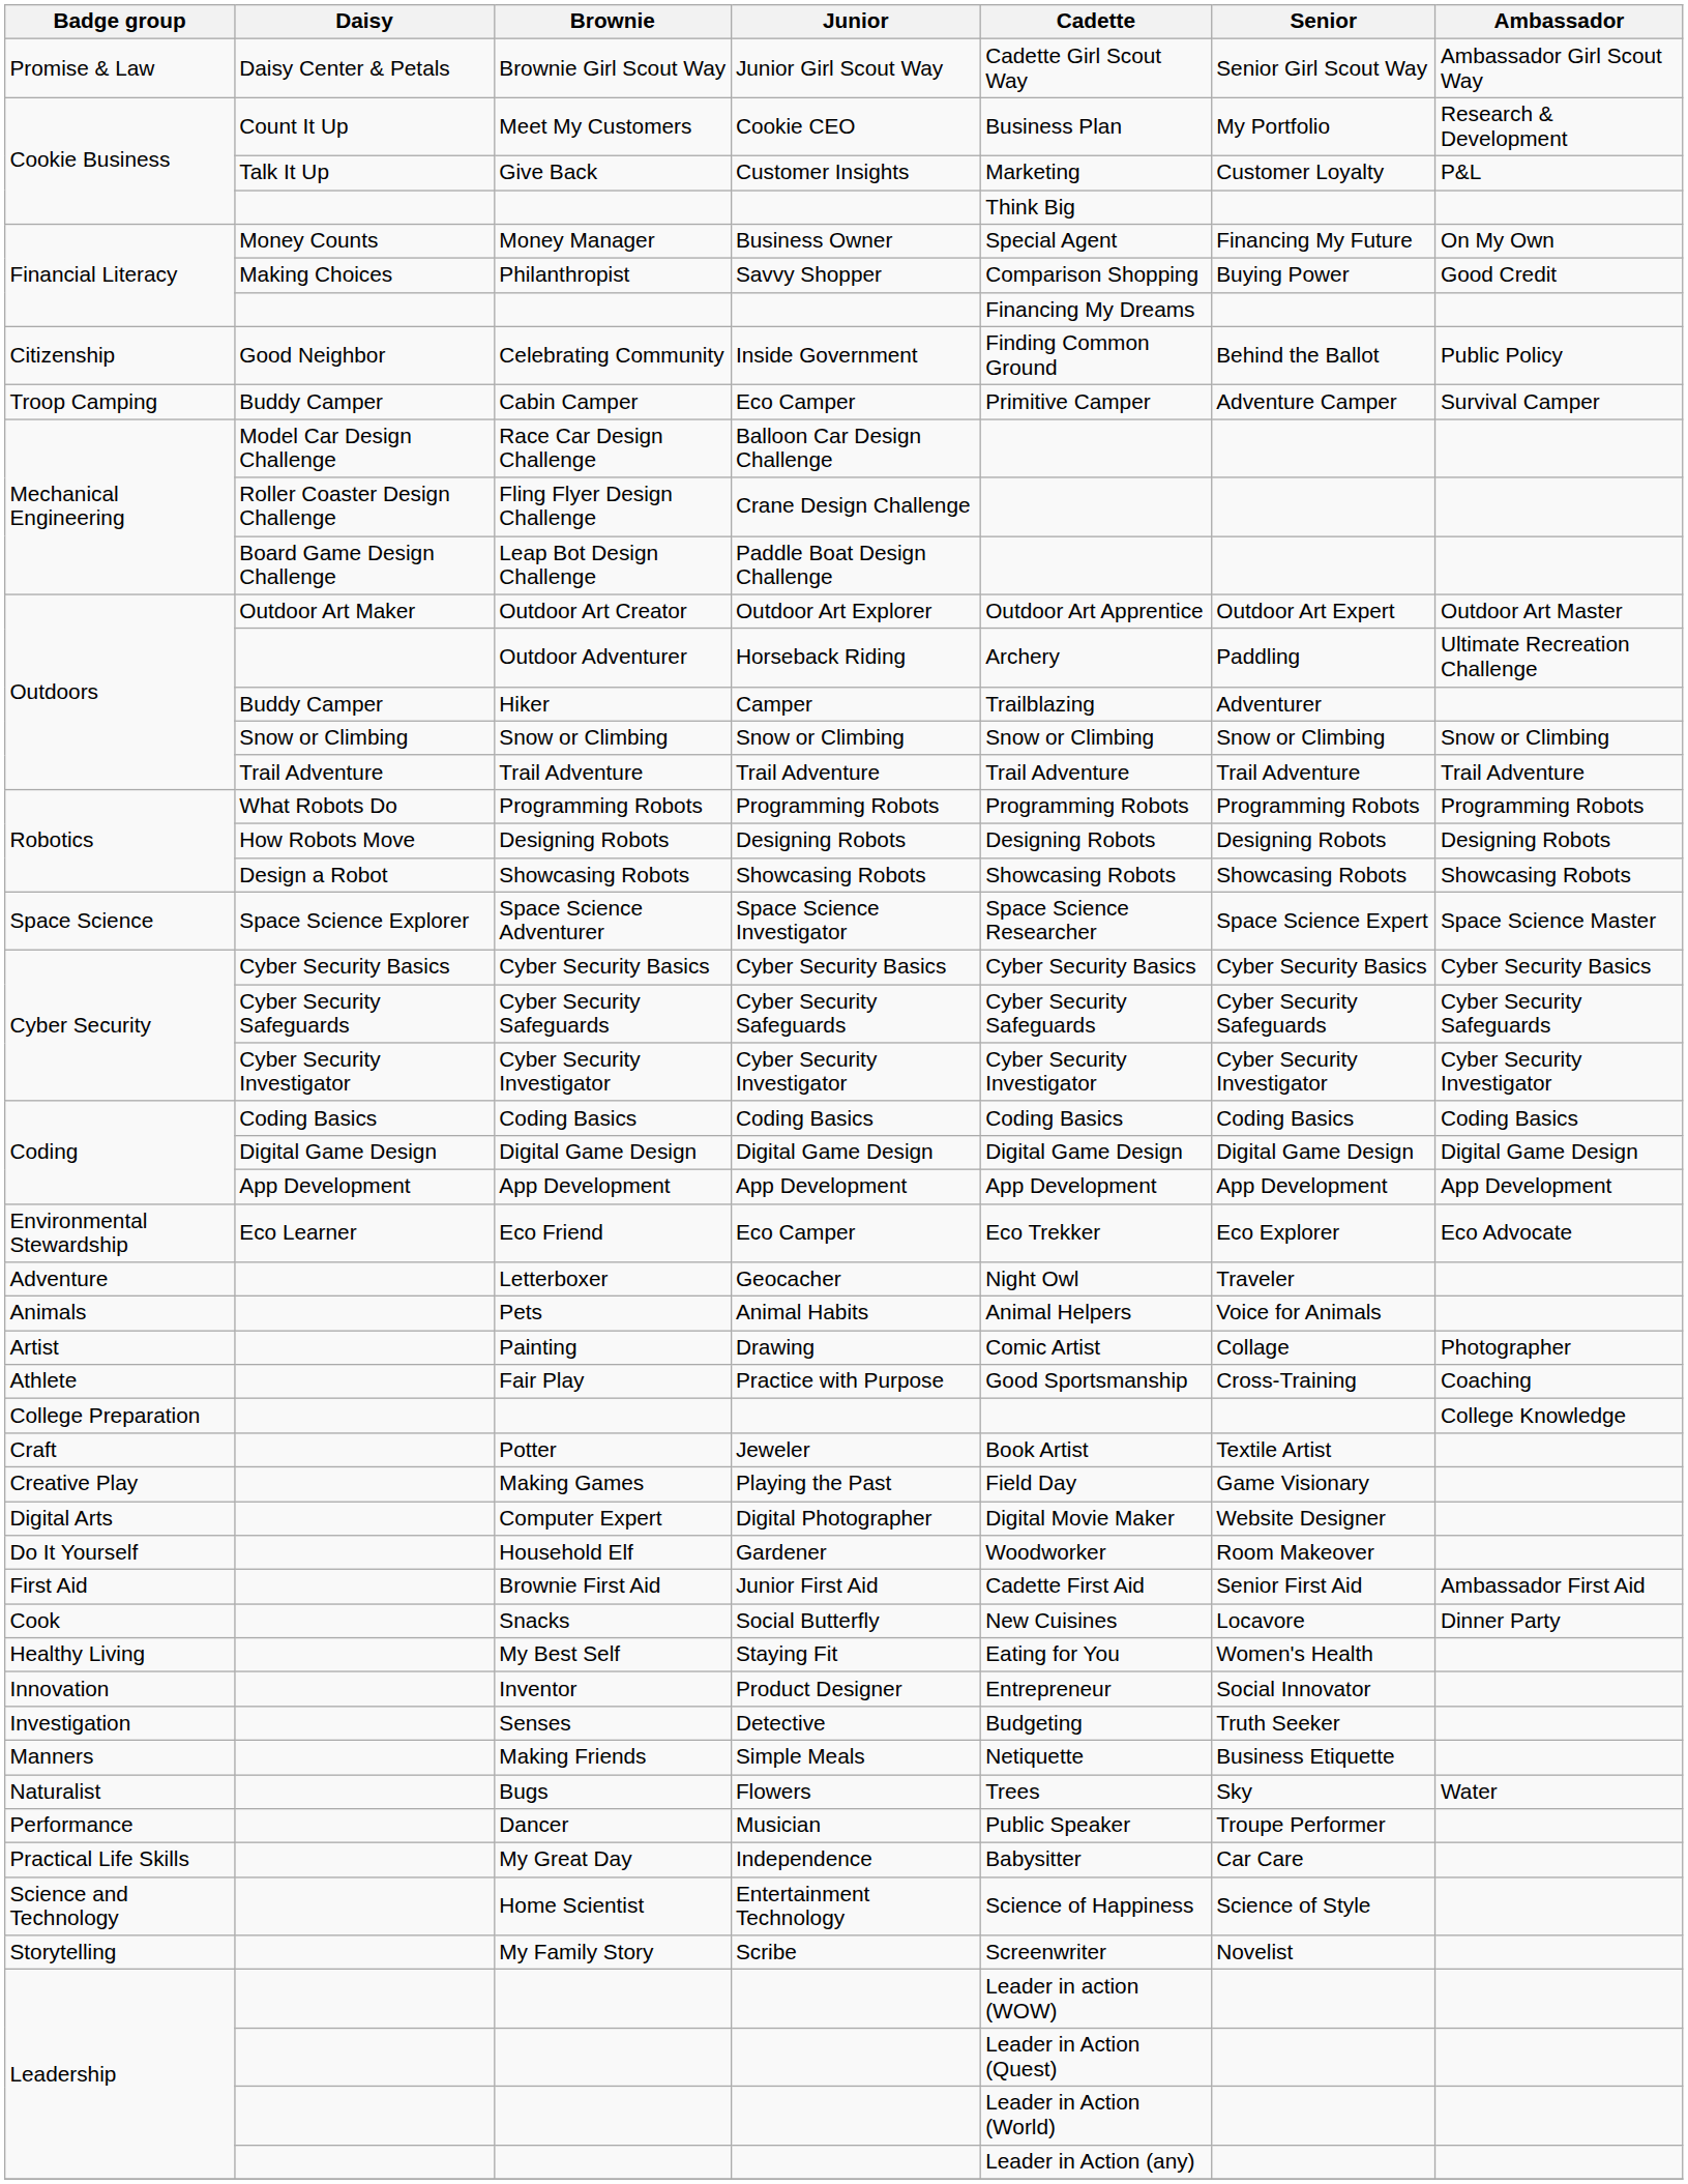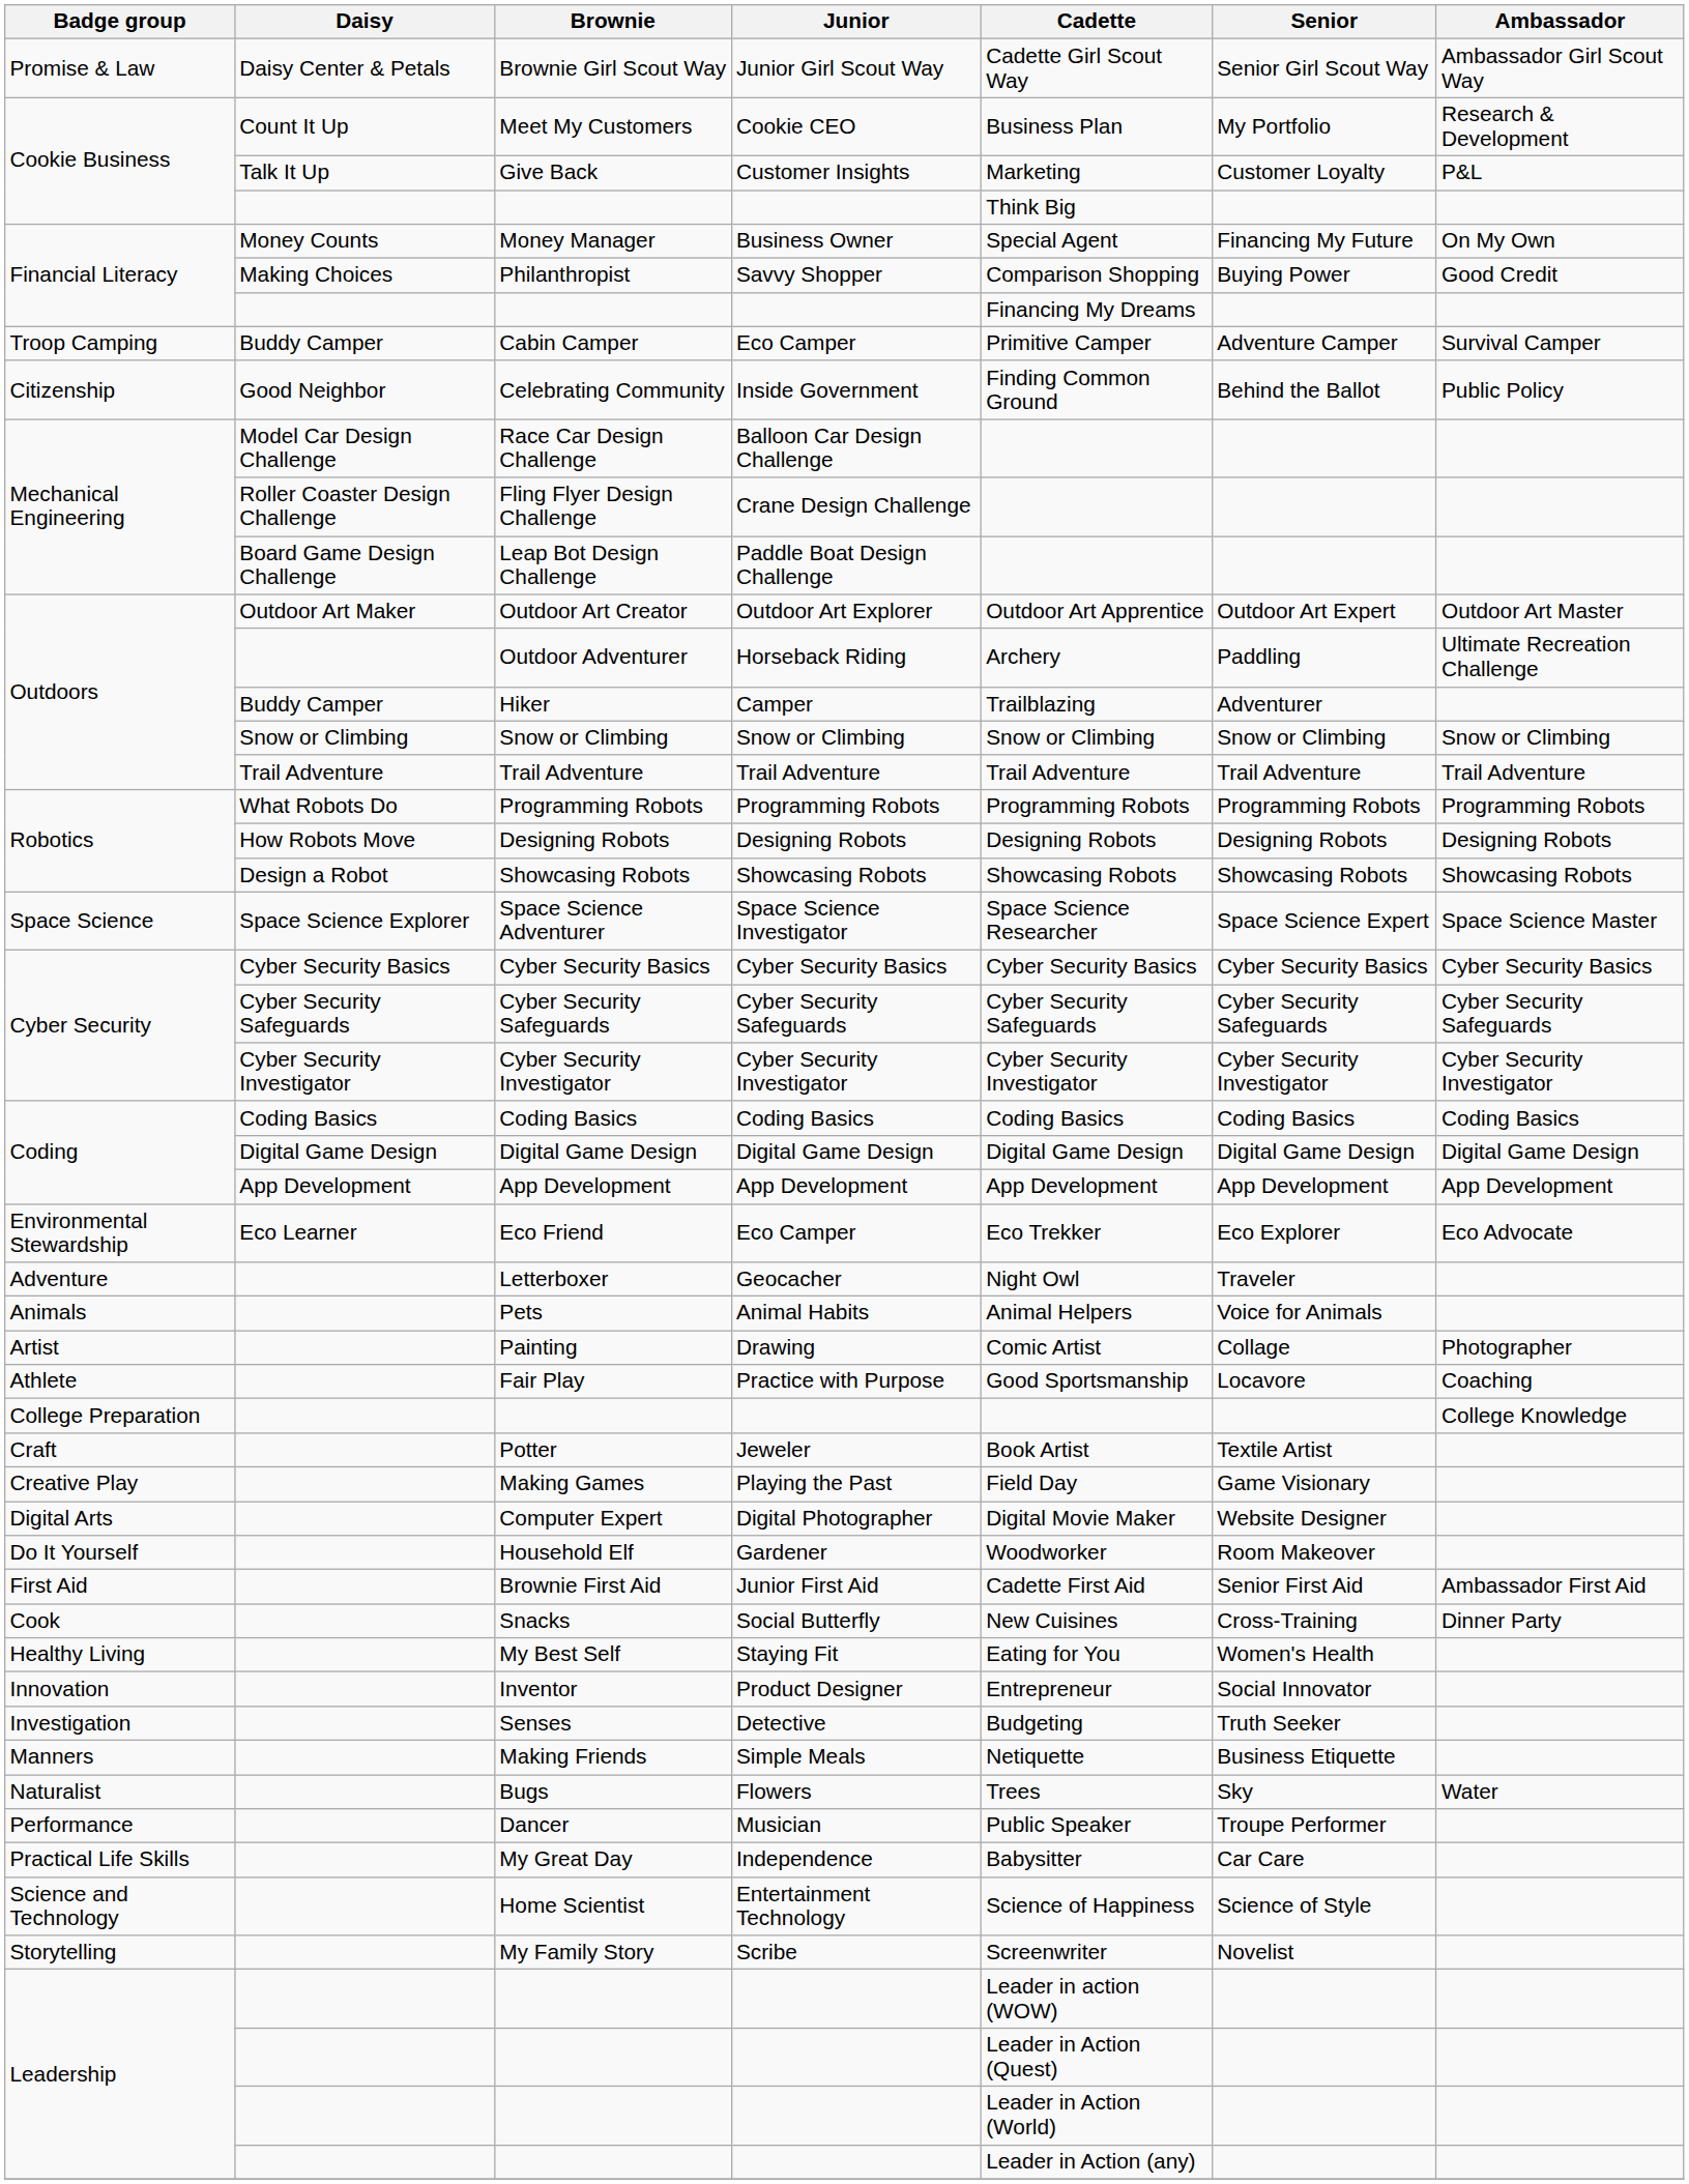 <table class = "wikitable sortable">
 <tr>
 <th>Badge group</th>
 <th>Daisy</th>
 <th>Brownie</th>
 <th>Junior</th>
 <th>Cadette</th>
 <th>Senior</th>
 <th>Ambassador</th>
 </tr>
 <tr>
 <td>Promise & Law</td>
 <td>Daisy Center & Petals</td>
 <td>Brownie Girl Scout Way</td>
 <td>Junior Girl Scout Way</td>
 <td>Cadette Girl Scout Way</td>
 <td>Senior Girl Scout Way</td>
 <td>Ambassador Girl Scout Way</td>
 </tr>
 <tr>
 <td rowspan = "3">Cookie Business</td>
 <td>Count It Up</td>
 <td>Meet My Customers</td>
 <td>Cookie CEO</td>
 <td>Business Plan</td>
 <td>My Portfolio</td>
 <td>Research & Development</td>
 </tr>
 <tr>
 <td>Talk It Up</td>
 <td>Give Back</td>
 <td>Customer Insights</td>
 <td>Marketing</td>
 <td>Customer Loyalty</td>
 <td>P&L</td>
 </tr>
 <tr>
 <td></td>
 <td></td>
 <td></td>
 <td>Think Big</td>
 <td></td>
 <td></td>
 </tr>
 <tr>
 <td rowspan = "3">Financial Literacy</td>
 <td>Money Counts</td>
 <td>Money Manager</td>
 <td>Business Owner</td>
 <td>Special Agent</td>
 <td>Financing My Future</td>
 <td>On My Own</td>
 </tr>
 <tr>
 <td>Making Choices</td>
 <td>Philanthropist</td>
 <td>Savvy Shopper</td>
 <td>Comparison Shopping</td>
 <td>Buying Power</td>
 <td>Good Credit</td>
 </tr>
 <tr>
 <td></td>
 <td></td>
 <td></td>
 <td>Financing My Dreams</td>
 <td></td>
 <td></td>
 </tr>
 <tr>
+<td>Troop Camping</td>
+<td>Buddy Camper</td>
+<td>Cabin Camper</td>
+<td>Eco Camper</td>
+<td>Primitive Camper</td>
+<td>Adventure Camper</td>
+<td>Survival Camper</td>
+</tr>
+<tr>
 <td>Citizenship</td>
 <td>Good Neighbor</td>
 <td>Celebrating Community</td>
 <td>Inside Government</td>
 <td>Finding Common Ground</td>
 <td>Behind the Ballot</td>
 <td>Public Policy</td>
-</tr>
-<tr>
-<td>Troop Camping</td>
-<td>Buddy Camper</td>
-<td>Cabin Camper</td>
-<td>Eco Camper</td>
-<td>Primitive Camper</td>
-<td>Adventure Camper</td>
-<td>Survival Camper</td>
 </tr>
 <tr>
 <td rowspan = "3">Mechanical Engineering</td>
 <td>Model Car Design Challenge</td>
 <td>Race Car Design Challenge</td>
 <td>Balloon Car Design Challenge</td>
 <td></td>
 <td></td>
 <td></td>
 </tr>
 <tr>
 <td>Roller Coaster Design Challenge</td>
 <td>Fling Flyer Design Challenge</td>
 <td>Crane Design Challenge</td>
 <td></td>
 <td></td>
 <td></td>
 </tr>
 <tr>
 <td>Board Game Design Challenge</td>
 <td>Leap Bot Design Challenge</td>
 <td>Paddle Boat Design Challenge</td>
 <td></td>
 <td></td>
 <td></td>
 </tr>
 <tr>
 <td rowspan = "5">Outdoors</td>
 <td>Outdoor Art Maker</td>
 <td>Outdoor Art Creator</td>
 <td>Outdoor Art Explorer</td>
 <td>Outdoor Art Apprentice</td>
 <td>Outdoor Art Expert</td>
 <td>Outdoor Art Master</td>
 </tr>
 <tr>
 <td></td>
 <td>Outdoor Adventurer</td>
 <td>Horseback Riding</td>
 <td>Archery</td>
 <td>Paddling</td>
 <td>Ultimate Recreation Challenge</td>
 </tr>
 <tr>
 <td>Buddy Camper</td>
 <td>Hiker</td>
 <td>Camper</td>
 <td>Trailblazing</td>
 <td>Adventurer</td>
 <td></td>
 </tr>
 <tr>
 <td>Snow or Climbing</td>
 <td>Snow or Climbing</td>
 <td>Snow or Climbing</td>
 <td>Snow or Climbing</td>
 <td>Snow or Climbing</td>
 <td>Snow or Climbing</td>
 </tr>
 <tr>
 <td>Trail Adventure</td>
 <td>Trail Adventure</td>
 <td>Trail Adventure</td>
 <td>Trail Adventure</td>
 <td>Trail Adventure</td>
 <td>Trail Adventure</td>
 </tr>
 <tr>
 <td rowspan = "3">Robotics</td>
 <td>What Robots Do</td>
 <td>Programming Robots</td>
 <td>Programming Robots</td>
 <td>Programming Robots</td>
 <td>Programming Robots</td>
 <td>Programming Robots</td>
 </tr>
 <tr>
 <td>How Robots Move</td>
 <td>Designing Robots</td>
 <td>Designing Robots</td>
 <td>Designing Robots</td>
 <td>Designing Robots</td>
 <td>Designing Robots</td>
 </tr>
 <tr>
 <td>Design a Robot</td>
 <td>Showcasing Robots</td>
 <td>Showcasing Robots</td>
 <td>Showcasing Robots</td>
 <td>Showcasing Robots</td>
 <td>Showcasing Robots</td>
 </tr>
 <tr>
 <td>Space Science</td>
 <td>Space Science Explorer</td>
 <td>Space Science Adventurer</td>
 <td>Space Science Investigator</td>
 <td>Space Science Researcher</td>
 <td>Space Science Expert</td>
 <td>Space Science Master</td>
 </tr>
 <tr>
 <td rowspan = "3">Cyber Security</td>
 <td>Cyber Security Basics</td>
 <td>Cyber Security Basics</td>
 <td>Cyber Security Basics</td>
 <td>Cyber Security Basics</td>
 <td>Cyber Security Basics</td>
 <td>Cyber Security Basics</td>
 </tr>
 <tr>
 <td>Cyber Security Safeguards</td>
 <td>Cyber Security Safeguards</td>
 <td>Cyber Security Safeguards</td>
 <td>Cyber Security Safeguards</td>
 <td>Cyber Security Safeguards</td>
 <td>Cyber Security Safeguards</td>
 </tr>
 <tr>
 <td>Cyber Security Investigator</td>
 <td>Cyber Security Investigator</td>
 <td>Cyber Security Investigator</td>
 <td>Cyber Security Investigator</td>
 <td>Cyber Security Investigator</td>
 <td>Cyber Security Investigator</td>
 </tr>
 <tr>
 <td rowspan = "3">Coding</td>
 <td>Coding Basics</td>
 <td>Coding Basics</td>
 <td>Coding Basics</td>
 <td>Coding Basics</td>
 <td>Coding Basics</td>
 <td>Coding Basics</td>
 </tr>
 <tr>
 <td>Digital Game Design</td>
 <td>Digital Game Design</td>
 <td>Digital Game Design</td>
 <td>Digital Game Design</td>
 <td>Digital Game Design</td>
 <td>Digital Game Design</td>
 </tr>
 <tr>
 <td>App Development</td>
 <td>App Development</td>
 <td>App Development</td>
 <td>App Development</td>
 <td>App Development</td>
 <td>App Development</td>
 </tr>
 <tr>
 <td>Environmental Stewardship</td>
 <td>Eco Learner</td>
 <td>Eco Friend</td>
 <td>Eco Camper</td>
 <td>Eco Trekker</td>
 <td>Eco Explorer</td>
 <td>Eco Advocate</td>
 </tr>
 <tr>
 <td>Adventure</td>
 <td></td>
 <td>Letterboxer</td>
 <td>Geocacher</td>
 <td>Night Owl</td>
 <td>Traveler</td>
 <td></td>
 </tr>
 <tr>
 <td>Animals</td>
 <td></td>
 <td>Pets</td>
 <td>Animal Habits</td>
 <td>Animal Helpers</td>
 <td>Voice for Animals</td>
 <td></td>
 </tr>
 <tr>
 <td>Artist</td>
 <td></td>
 <td>Painting</td>
 <td>Drawing</td>
 <td>Comic Artist</td>
 <td>Collage</td>
 <td>Photographer</td>
 </tr>
 <tr>
 <td>Athlete</td>
 <td></td>
 <td>Fair Play</td>
 <td>Practice with Purpose</td>
 <td>Good Sportsmanship</td>
-<td>Cross-Training</td>
+<td>Locavore</td>
 <td>Coaching</td>
 </tr>
 <tr>
 <td>College Preparation</td>
 <td></td>
 <td></td>
 <td></td>
 <td></td>
 <td></td>
 <td>College Knowledge</td>
 </tr>
 <tr>
 <td>Craft</td>
 <td></td>
 <td>Potter</td>
 <td>Jeweler</td>
 <td>Book Artist</td>
 <td>Textile Artist</td>
 <td></td>
 </tr>
 <tr>
 <td>Creative Play</td>
 <td></td>
 <td>Making Games</td>
 <td>Playing the Past</td>
 <td>Field Day</td>
 <td>Game Visionary</td>
 <td></td>
 </tr>
 <tr>
 <td>Digital Arts</td>
 <td></td>
 <td>Computer Expert</td>
 <td>Digital Photographer</td>
 <td>Digital Movie Maker</td>
 <td>Website Designer</td>
 <td></td>
 </tr>
 <tr>
 <td>Do It Yourself</td>
 <td></td>
 <td>Household Elf</td>
 <td>Gardener</td>
 <td>Woodworker</td>
 <td>Room Makeover</td>
 <td></td>
 </tr>
 <tr>
 <td>First Aid</td>
 <td></td>
 <td>Brownie First Aid</td>
 <td>Junior First Aid</td>
 <td>Cadette First Aid</td>
 <td>Senior First Aid</td>
 <td>Ambassador First Aid</td>
 </tr>
 <tr>
 <td>Cook</td>
 <td></td>
 <td>Snacks</td>
 <td>Social Butterfly</td>
 <td>New Cuisines</td>
-<td>Locavore</td>
+<td>Cross-Training</td>
 <td>Dinner Party</td>
 </tr>
 <tr>
 <td>Healthy Living</td>
 <td></td>
 <td>My Best Self</td>
 <td>Staying Fit</td>
 <td>Eating for You</td>
 <td>Women's Health</td>
 <td></td>
 </tr>
 <tr>
 <td>Innovation</td>
 <td></td>
 <td>Inventor</td>
 <td>Product Designer</td>
 <td>Entrepreneur</td>
 <td>Social Innovator</td>
 <td></td>
 </tr>
 <tr>
 <td>Investigation</td>
 <td></td>
 <td>Senses</td>
 <td>Detective</td>
 <td>Budgeting</td>
 <td>Truth Seeker</td>
 <td></td>
 </tr>
 <tr>
 <td>Manners</td>
 <td></td>
 <td>Making Friends</td>
 <td>Simple Meals</td>
 <td>Netiquette</td>
 <td>Business Etiquette</td>
 <td></td>
 </tr>
 <tr>
 <td>Naturalist</td>
 <td></td>
 <td>Bugs</td>
 <td>Flowers</td>
 <td>Trees</td>
 <td>Sky</td>
 <td>Water</td>
 </tr>
 <tr>
 <td>Performance</td>
 <td></td>
 <td>Dancer</td>
 <td>Musician</td>
 <td>Public Speaker</td>
 <td>Troupe Performer</td>
 <td></td>
 </tr>
 <tr>
 <td>Practical Life Skills</td>
 <td></td>
 <td>My Great Day</td>
 <td>Independence</td>
 <td>Babysitter</td>
 <td>Car Care</td>
 <td></td>
 </tr>
 <tr>
 <td>Science and Technology</td>
 <td></td>
 <td>Home Scientist</td>
 <td>Entertainment Technology</td>
 <td>Science of Happiness</td>
 <td>Science of Style</td>
 <td></td>
 </tr>
 <tr>
 <td>Storytelling</td>
 <td></td>
 <td>My Family Story</td>
 <td>Scribe</td>
 <td>Screenwriter</td>
 <td>Novelist</td>
 <td></td>
 </tr>
 <tr>
 <td rowspan = "4">Leadership</td>
 <td></td>
 <td></td>
 <td></td>
 <td>Leader in action (WOW)</td>
 <td></td>
 <td></td>
 </tr>
 <tr>
 <td></td>
 <td></td>
 <td></td>
 <td>Leader in Action (Quest)</td>
 <td></td>
 <td></td>
 </tr>
 <tr>
 <td></td>
 <td></td>
 <td></td>
 <td>Leader in Action (World)</td>
 <td></td>
 <td></td>
 </tr>
 <tr>
 <td></td>
 <td></td>
 <td></td>
 <td>Leader in Action (any)</td>
 <td></td>
 <td></td>
 </tr>
 <tr>
 </tr>
 </table>
